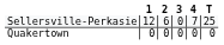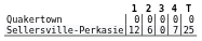 <table style="border-collapse: collapse;">
 <tr>
 <th style="text-align: left;"></th>
 <th style="text-align: center; padding: 0px 3px 0px 3px; width:12px;">1</th>
 <th style="text-align: center; padding: 0px 3px 0px 3px; width:12px;">2</th>
 <th style="text-align: center; padding: 0px 3px 0px 3px; width:12px;">3</th>
 <th style="text-align: center; padding: 0px 3px 0px 3px; width:12px;">4</th>
 <th style="text-align: center; padding: 0px 3px 0px 3px; width:12px;">T</th>
 </tr>
 <tr>
+<td style="text-align: left; padding: 0px 3px 0px 3px;">Quakertown</td>
+<td style="border-left: 1px solid black; text-align: right; padding: 0px 3px 0px 3px;">0</td>
+<td style="border-left: 1px solid black; text-align: right; padding: 0px 3px 0px 3px;">0</td>
+<td style="border-left: 1px solid black; text-align: right; padding: 0px 3px 0px 3px;">0</td>
+<td style="border-left: 1px solid black; text-align: right; padding: 0px 3px 0px 3px;">0</td>
+<td style="border-left: 1px solid black; text-align: right; padding: 0px 3px 0px 3px;">0</td>
+</tr>
+<tr>
 <td style="background: #f8f9fa; text-align: left; border-bottom: 1px solid black; padding: 0px 3px 0px 3px;">Sellersville-Perkasie</td>
 <td style="background: #f8f9fa; border-left: 1px solid black; border-bottom: 1px solid black; text-align: right; padding: 0px 3px 0px 3px;">12</td>
 <td style="background: #f8f9fa; border-left: 1px solid black; border-bottom: 1px solid black; text-align: right; padding: 0px 3px 0px 3px;">6</td>
 <td style="background: #f8f9fa; border-left: 1px solid black; border-bottom: 1px solid black; text-align: right; padding: 0px 3px 0px 3px;">0</td>
 <td style="background: #f8f9fa; border-left: 1px solid black; border-bottom: 1px solid black; text-align: right; padding: 0px 3px 0px 3px;">7</td>
 <td style="background: #f8f9fa; border-left: 1px solid black; border-bottom: 1px solid black; text-align: right; padding: 0px 3px 0px 3px;">25</td>
 </tr>
-<tr>
-<td style="text-align: left; padding: 0px 3px 0px 3px;">Quakertown</td>
-<td style="border-left: 1px solid black; text-align: right; padding: 0px 3px 0px 3px;">0</td>
-<td style="border-left: 1px solid black; text-align: right; padding: 0px 3px 0px 3px;">0</td>
-<td style="border-left: 1px solid black; text-align: right; padding: 0px 3px 0px 3px;">0</td>
-<td style="border-left: 1px solid black; text-align: right; padding: 0px 3px 0px 3px;">0</td>
-<td style="border-left: 1px solid black; text-align: right; padding: 0px 3px 0px 3px;">0</td>
-</tr>
 </table>
